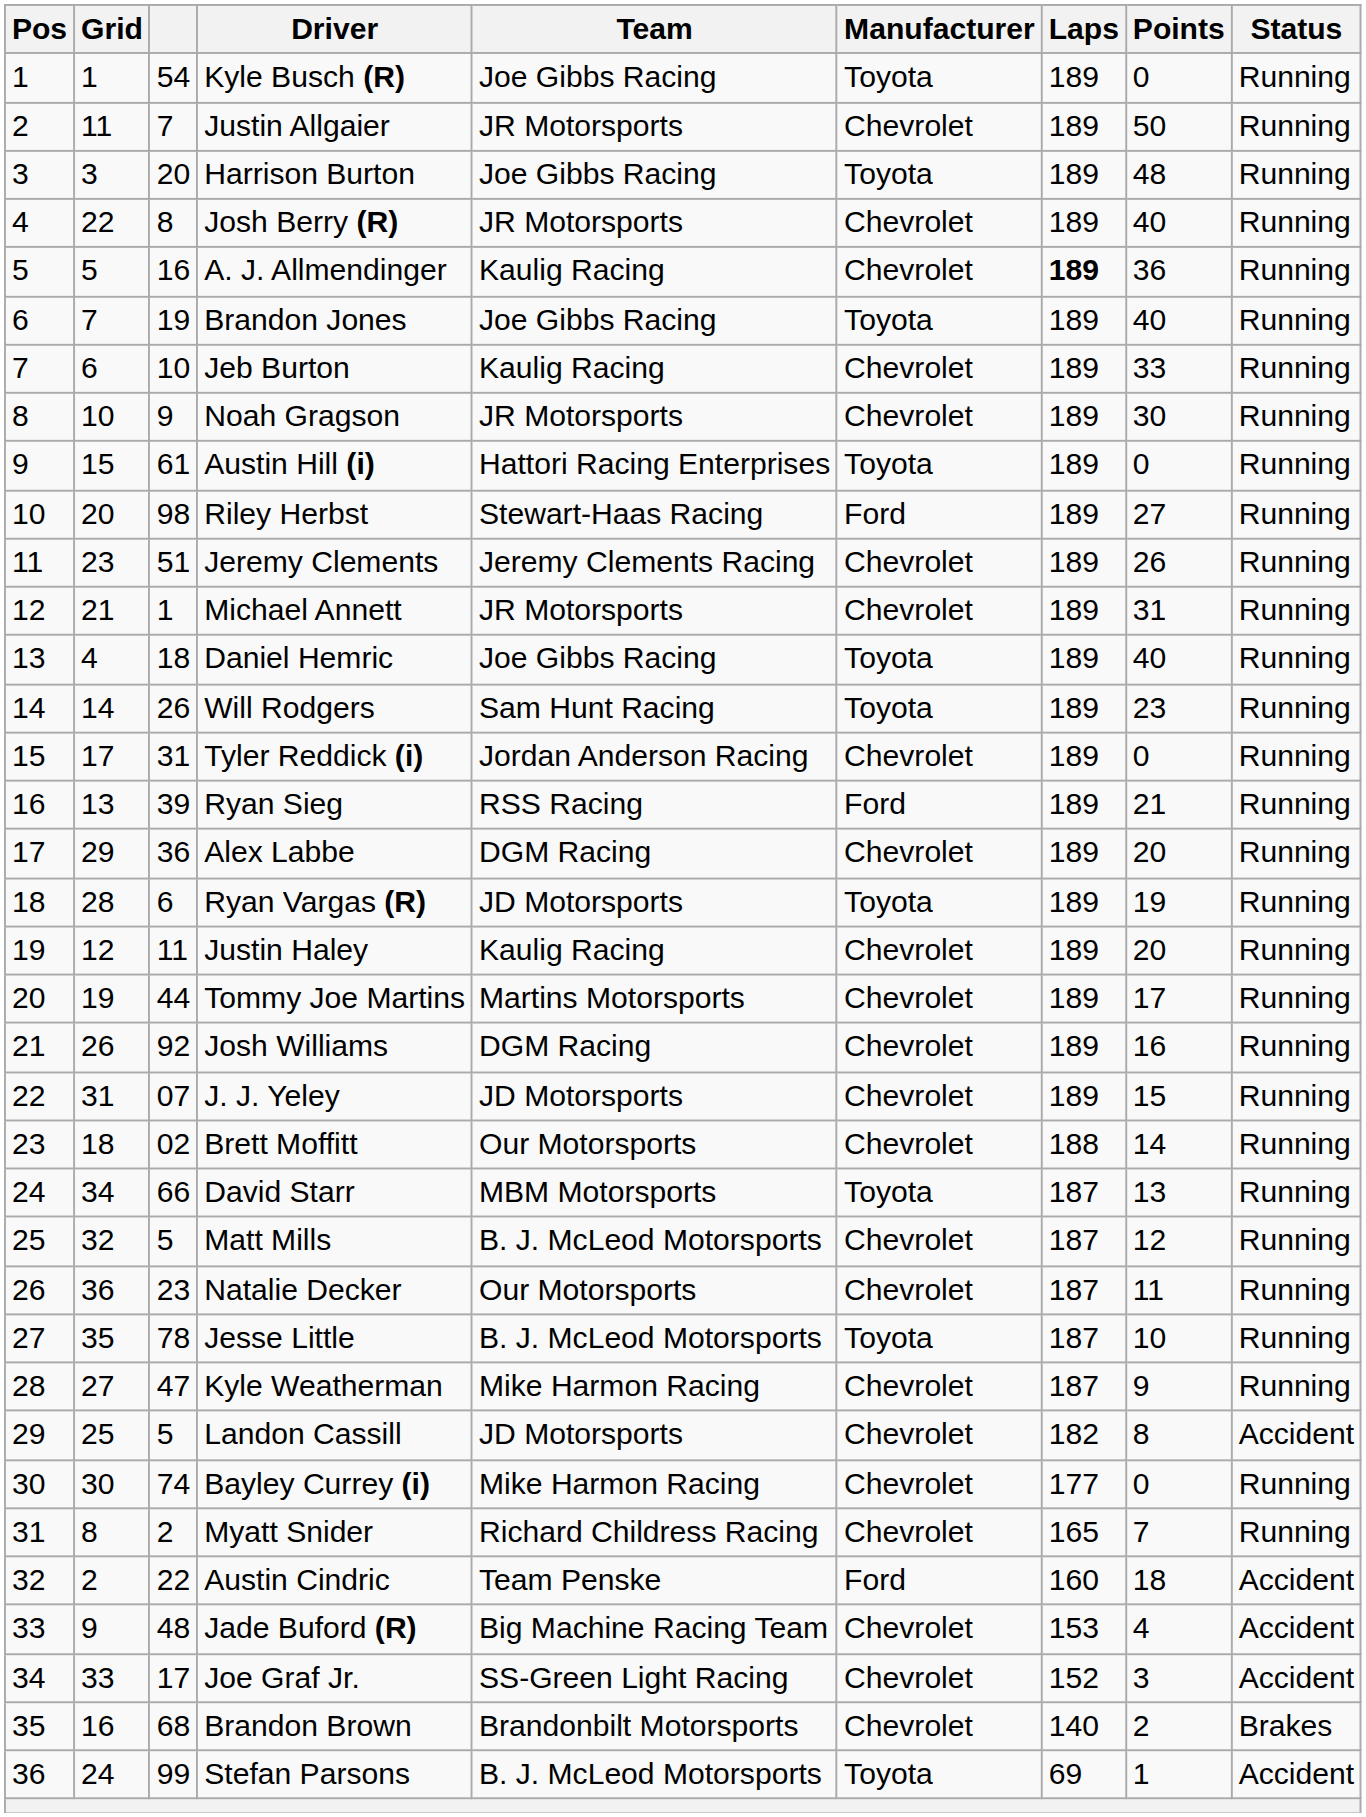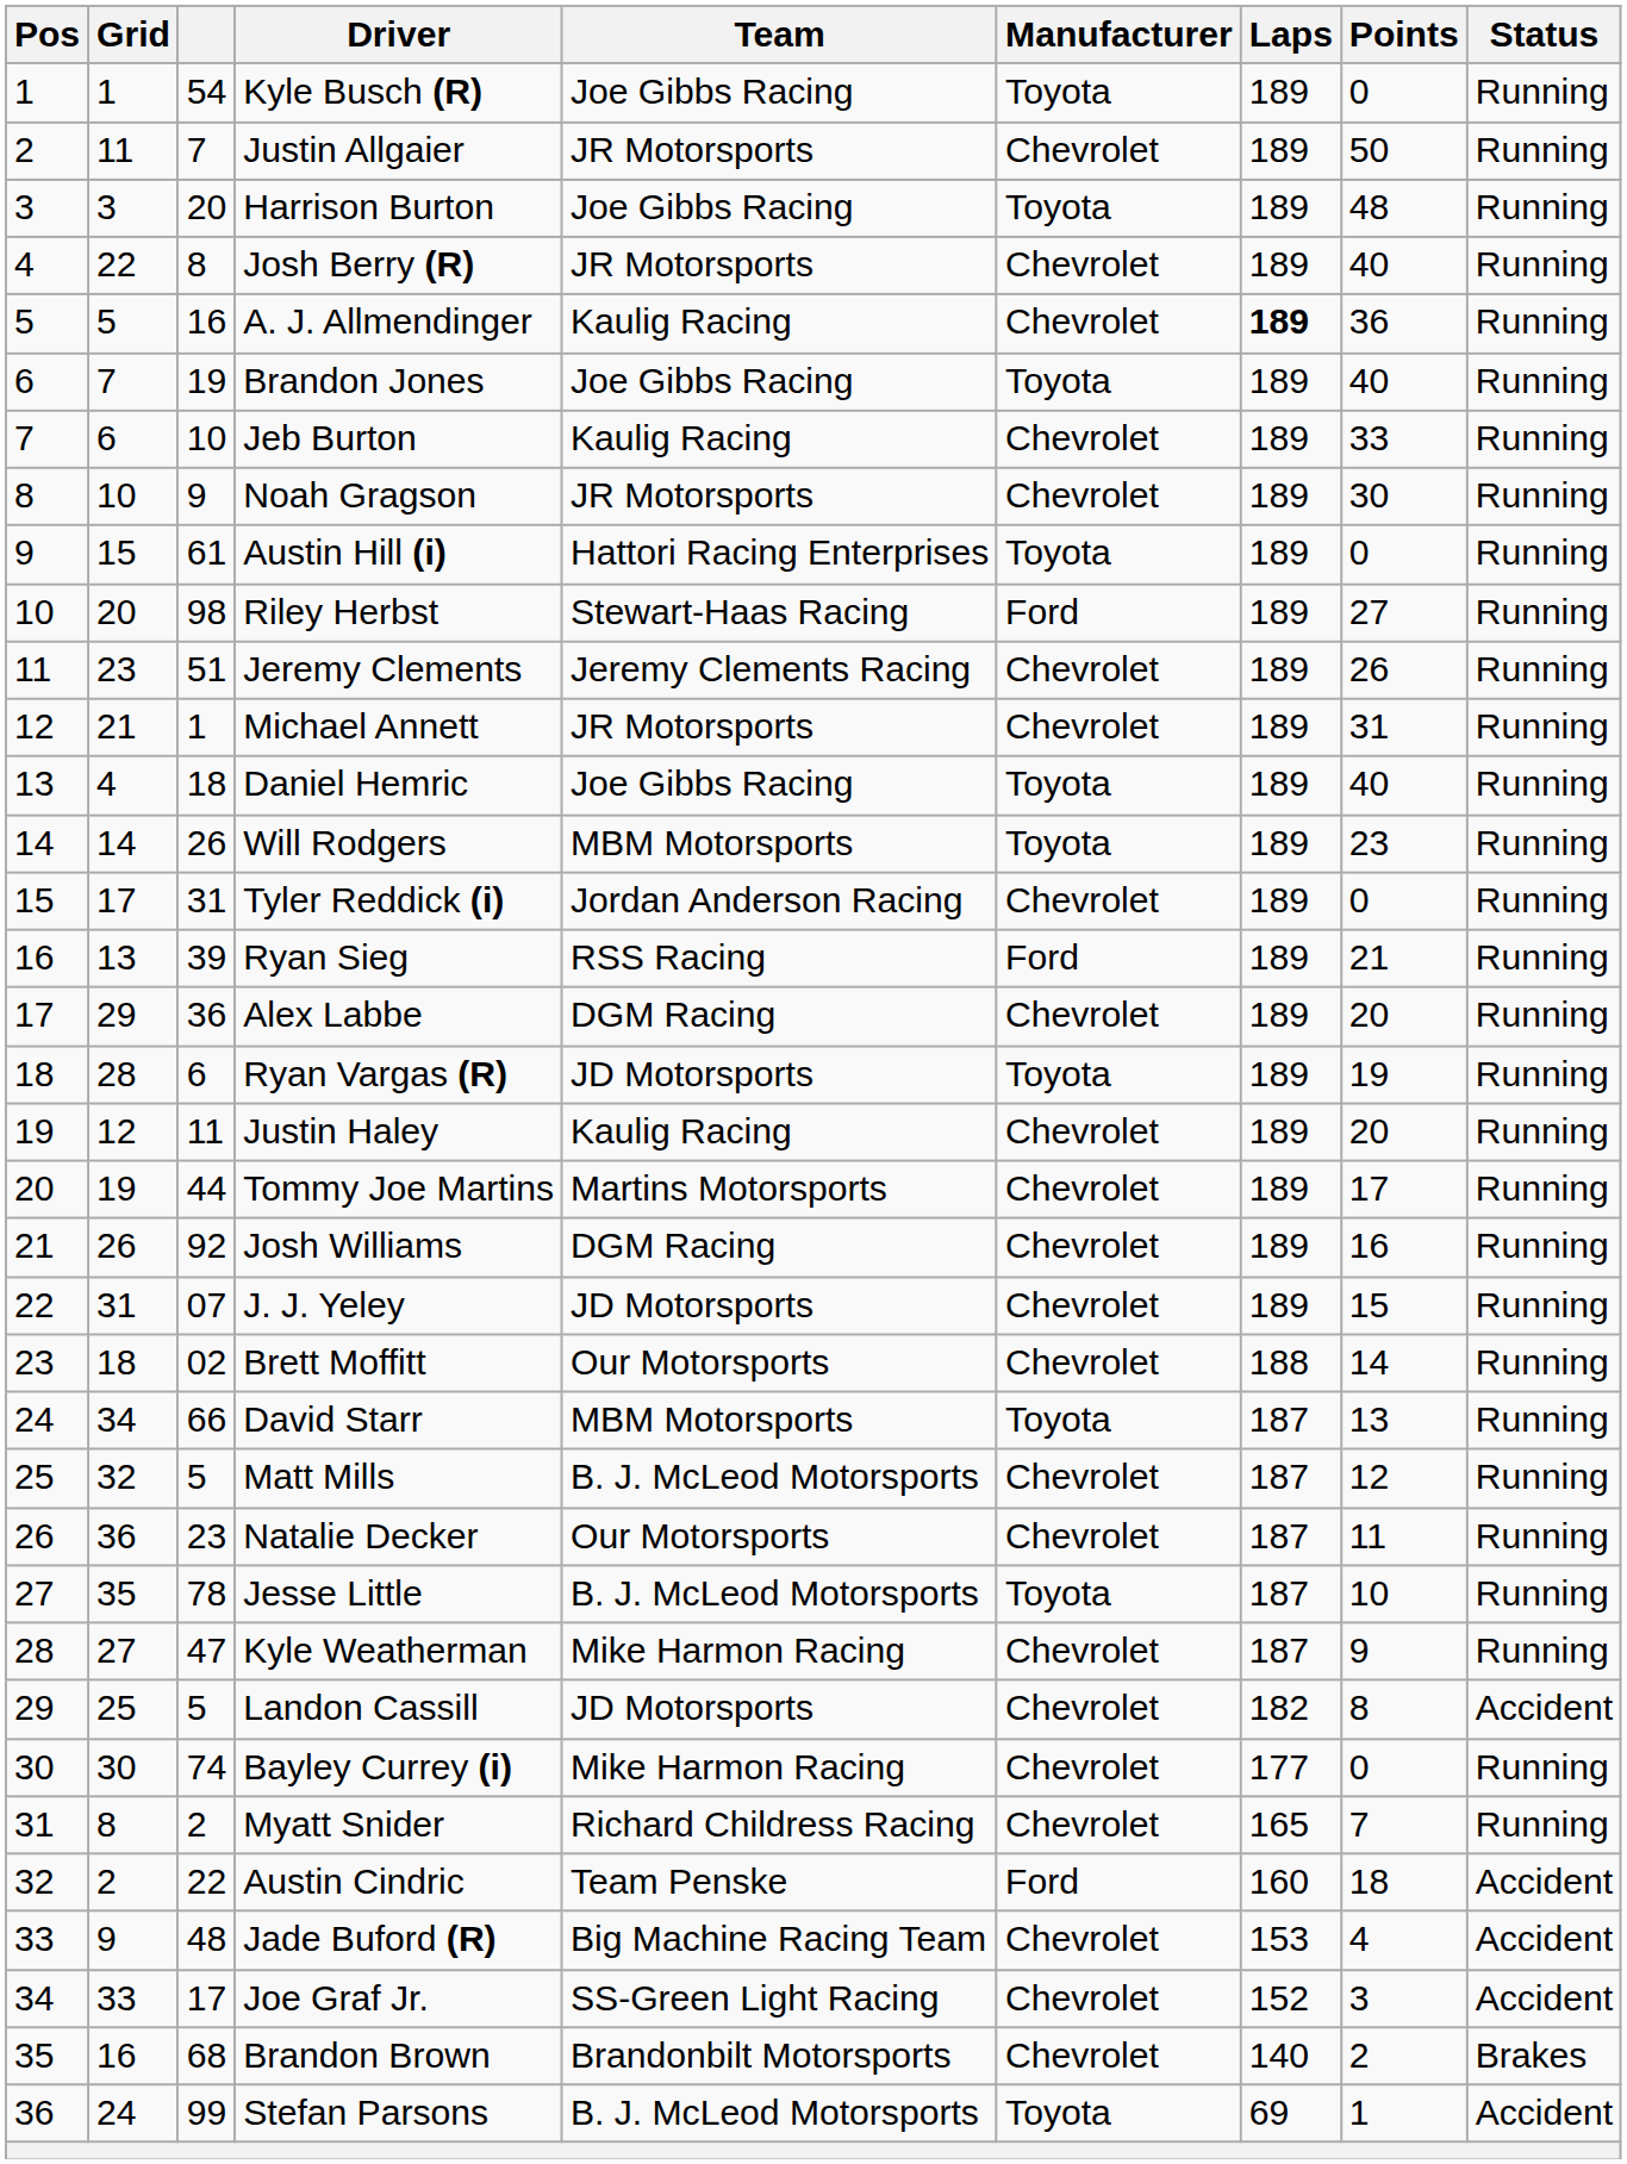 <table class="wikitable" style="font-size:98%">
 <tr>
 <th>Pos</th>
 <th>Grid</th>
 <th></th>
 <th>Driver</th>
 <th>Team</th>
 <th>Manufacturer</th>
 <th>Laps</th>
 <th>Points</th>
 <th>Status</th>
 </tr>
 <tr>
 <td>1</td>
 <td>1</td>
 <td>54</td>
 <td>Kyle Busch <strong>(R)</strong></td>
 <td>Joe Gibbs Racing</td>
 <td>Toyota</td>
 <td>189</td>
 <td>0</td>
 <td>Running</td>
 </tr>
 <tr>
 <td>2</td>
 <td>11</td>
 <td>7</td>
 <td>Justin Allgaier</td>
 <td>JR Motorsports</td>
 <td>Chevrolet</td>
 <td>189</td>
 <td>50</td>
 <td>Running</td>
 </tr>
 <tr>
 <td>3</td>
 <td>3</td>
 <td>20</td>
 <td>Harrison Burton</td>
 <td>Joe Gibbs Racing</td>
 <td>Toyota</td>
 <td>189</td>
 <td>48</td>
 <td>Running</td>
 </tr>
 <tr>
 <td>4</td>
 <td>22</td>
 <td>8</td>
 <td>Josh Berry <strong>(R)</strong></td>
 <td>JR Motorsports</td>
 <td>Chevrolet</td>
 <td>189</td>
 <td>40</td>
 <td>Running</td>
 </tr>
 <tr>
 <td>5</td>
 <td>5</td>
 <td>16</td>
 <td>A. J. Allmendinger</td>
 <td>Kaulig Racing</td>
 <td>Chevrolet</td>
 <td><strong>189</strong></td>
 <td>36</td>
 <td>Running</td>
 </tr>
 <tr>
 <td>6</td>
 <td>7</td>
 <td>19</td>
 <td>Brandon Jones</td>
 <td>Joe Gibbs Racing</td>
 <td>Toyota</td>
 <td>189</td>
 <td>40</td>
 <td>Running</td>
 </tr>
 <tr>
 <td>7</td>
 <td>6</td>
 <td>10</td>
 <td>Jeb Burton</td>
 <td>Kaulig Racing</td>
 <td>Chevrolet</td>
 <td>189</td>
 <td>33</td>
 <td>Running</td>
 </tr>
 <tr>
 <td>8</td>
 <td>10</td>
 <td>9</td>
 <td>Noah Gragson</td>
 <td>JR Motorsports</td>
 <td>Chevrolet</td>
 <td>189</td>
 <td>30</td>
 <td>Running</td>
 </tr>
 <tr>
 <td>9</td>
 <td>15</td>
 <td>61</td>
 <td>Austin Hill <strong>(i)</strong></td>
 <td>Hattori Racing Enterprises</td>
 <td>Toyota</td>
 <td>189</td>
 <td>0</td>
 <td>Running</td>
 </tr>
 <tr>
 <td>10</td>
 <td>20</td>
 <td>98</td>
 <td>Riley Herbst</td>
 <td>Stewart-Haas Racing</td>
 <td>Ford</td>
 <td>189</td>
 <td>27</td>
 <td>Running</td>
 </tr>
 <tr>
 <td>11</td>
 <td>23</td>
 <td>51</td>
 <td>Jeremy Clements</td>
 <td>Jeremy Clements Racing</td>
 <td>Chevrolet</td>
 <td>189</td>
 <td>26</td>
 <td>Running</td>
 </tr>
 <tr>
 <td>12</td>
 <td>21</td>
 <td>1</td>
 <td>Michael Annett</td>
 <td>JR Motorsports</td>
 <td>Chevrolet</td>
 <td>189</td>
 <td>31</td>
 <td>Running</td>
 </tr>
 <tr>
 <td>13</td>
 <td>4</td>
 <td>18</td>
 <td>Daniel Hemric</td>
 <td>Joe Gibbs Racing</td>
 <td>Toyota</td>
 <td>189</td>
 <td>40</td>
 <td>Running</td>
 </tr>
 <tr>
 <td>14</td>
 <td>14</td>
 <td>26</td>
 <td>Will Rodgers</td>
-<td>Sam Hunt Racing</td>
+<td>MBM Motorsports</td>
 <td>Toyota</td>
 <td>189</td>
 <td>23</td>
 <td>Running</td>
 </tr>
 <tr>
 <td>15</td>
 <td>17</td>
 <td>31</td>
 <td>Tyler Reddick <strong>(i)</strong></td>
 <td>Jordan Anderson Racing</td>
 <td>Chevrolet</td>
 <td>189</td>
 <td>0</td>
 <td>Running</td>
 </tr>
 <tr>
 <td>16</td>
 <td>13</td>
 <td>39</td>
 <td>Ryan Sieg</td>
 <td>RSS Racing</td>
 <td>Ford</td>
 <td>189</td>
 <td>21</td>
 <td>Running</td>
 </tr>
 <tr>
 <td>17</td>
 <td>29</td>
 <td>36</td>
 <td>Alex Labbe</td>
 <td>DGM Racing</td>
 <td>Chevrolet</td>
 <td>189</td>
 <td>20</td>
 <td>Running</td>
 </tr>
 <tr>
 <td>18</td>
 <td>28</td>
 <td>6</td>
 <td>Ryan Vargas <strong>(R)</strong></td>
 <td>JD Motorsports</td>
 <td>Toyota</td>
 <td>189</td>
 <td>19</td>
 <td>Running</td>
 </tr>
 <tr>
 <td>19</td>
 <td>12</td>
 <td>11</td>
 <td>Justin Haley</td>
 <td>Kaulig Racing</td>
 <td>Chevrolet</td>
 <td>189</td>
 <td>20</td>
 <td>Running</td>
 </tr>
 <tr>
 <td>20</td>
 <td>19</td>
 <td>44</td>
 <td>Tommy Joe Martins</td>
 <td>Martins Motorsports</td>
 <td>Chevrolet</td>
 <td>189</td>
 <td>17</td>
 <td>Running</td>
 </tr>
 <tr>
 <td>21</td>
 <td>26</td>
 <td>92</td>
 <td>Josh Williams</td>
 <td>DGM Racing</td>
 <td>Chevrolet</td>
 <td>189</td>
 <td>16</td>
 <td>Running</td>
 </tr>
 <tr>
 <td>22</td>
 <td>31</td>
 <td>07</td>
 <td>J. J. Yeley</td>
 <td>JD Motorsports</td>
 <td>Chevrolet</td>
 <td>189</td>
 <td>15</td>
 <td>Running</td>
 </tr>
 <tr>
 <td>23</td>
 <td>18</td>
 <td>02</td>
 <td>Brett Moffitt</td>
 <td>Our Motorsports</td>
 <td>Chevrolet</td>
 <td>188</td>
 <td>14</td>
 <td>Running</td>
 </tr>
 <tr>
 <td>24</td>
 <td>34</td>
 <td>66</td>
 <td>David Starr</td>
 <td>MBM Motorsports</td>
 <td>Toyota</td>
 <td>187</td>
 <td>13</td>
 <td>Running</td>
 </tr>
 <tr>
 <td>25</td>
 <td>32</td>
 <td>5</td>
 <td>Matt Mills</td>
 <td>B. J. McLeod Motorsports</td>
 <td>Chevrolet</td>
 <td>187</td>
 <td>12</td>
 <td>Running</td>
 </tr>
 <tr>
 <td>26</td>
 <td>36</td>
 <td>23</td>
 <td>Natalie Decker</td>
 <td>Our Motorsports</td>
 <td>Chevrolet</td>
 <td>187</td>
 <td>11</td>
 <td>Running</td>
 </tr>
 <tr>
 <td>27</td>
 <td>35</td>
 <td>78</td>
 <td>Jesse Little</td>
 <td>B. J. McLeod Motorsports</td>
 <td>Toyota</td>
 <td>187</td>
 <td>10</td>
 <td>Running</td>
 </tr>
 <tr>
 <td>28</td>
 <td>27</td>
 <td>47</td>
 <td>Kyle Weatherman</td>
 <td>Mike Harmon Racing</td>
 <td>Chevrolet</td>
 <td>187</td>
 <td>9</td>
 <td>Running</td>
 </tr>
 <tr>
 <td>29</td>
 <td>25</td>
 <td>5</td>
 <td>Landon Cassill</td>
 <td>JD Motorsports</td>
 <td>Chevrolet</td>
 <td>182</td>
 <td>8</td>
 <td>Accident</td>
 </tr>
 <tr>
 <td>30</td>
 <td>30</td>
 <td>74</td>
 <td>Bayley Currey <strong>(i)</strong></td>
 <td>Mike Harmon Racing</td>
 <td>Chevrolet</td>
 <td>177</td>
 <td>0</td>
 <td>Running</td>
 </tr>
 <tr>
 <td>31</td>
 <td>8</td>
 <td>2</td>
 <td>Myatt Snider</td>
 <td>Richard Childress Racing</td>
 <td>Chevrolet</td>
 <td>165</td>
 <td>7</td>
 <td>Running</td>
 </tr>
 <tr>
 <td>32</td>
 <td>2</td>
 <td>22</td>
 <td>Austin Cindric</td>
 <td>Team Penske</td>
 <td>Ford</td>
 <td>160</td>
 <td>18</td>
 <td>Accident</td>
 </tr>
 <tr>
 <td>33</td>
 <td>9</td>
 <td>48</td>
 <td>Jade Buford <strong>(R)</strong></td>
 <td>Big Machine Racing Team</td>
 <td>Chevrolet</td>
 <td>153</td>
 <td>4</td>
 <td>Accident</td>
 </tr>
 <tr>
 <td>34</td>
 <td>33</td>
 <td>17</td>
 <td>Joe Graf Jr.</td>
 <td>SS-Green Light Racing</td>
 <td>Chevrolet</td>
 <td>152</td>
 <td>3</td>
 <td>Accident</td>
 </tr>
 <tr>
 <td>35</td>
 <td>16</td>
 <td>68</td>
 <td>Brandon Brown</td>
 <td>Brandonbilt Motorsports</td>
 <td>Chevrolet</td>
 <td>140</td>
 <td>2</td>
 <td>Brakes</td>
 </tr>
 <tr>
 <td>36</td>
 <td>24</td>
 <td>99</td>
 <td>Stefan Parsons</td>
 <td>B. J. McLeod Motorsports</td>
 <td>Toyota</td>
 <td>69</td>
 <td>1</td>
 <td>Accident</td>
 </tr>
 <tr>
 <th colspan="9"></th>
 </tr>
 <tr>
 </tr>
 </table>
